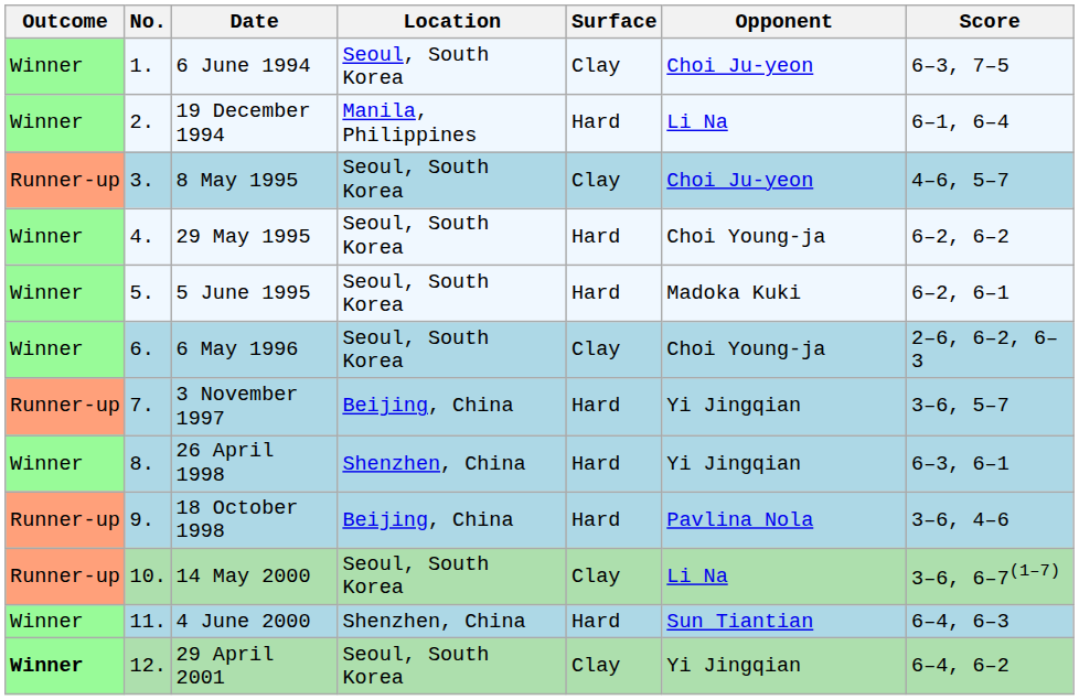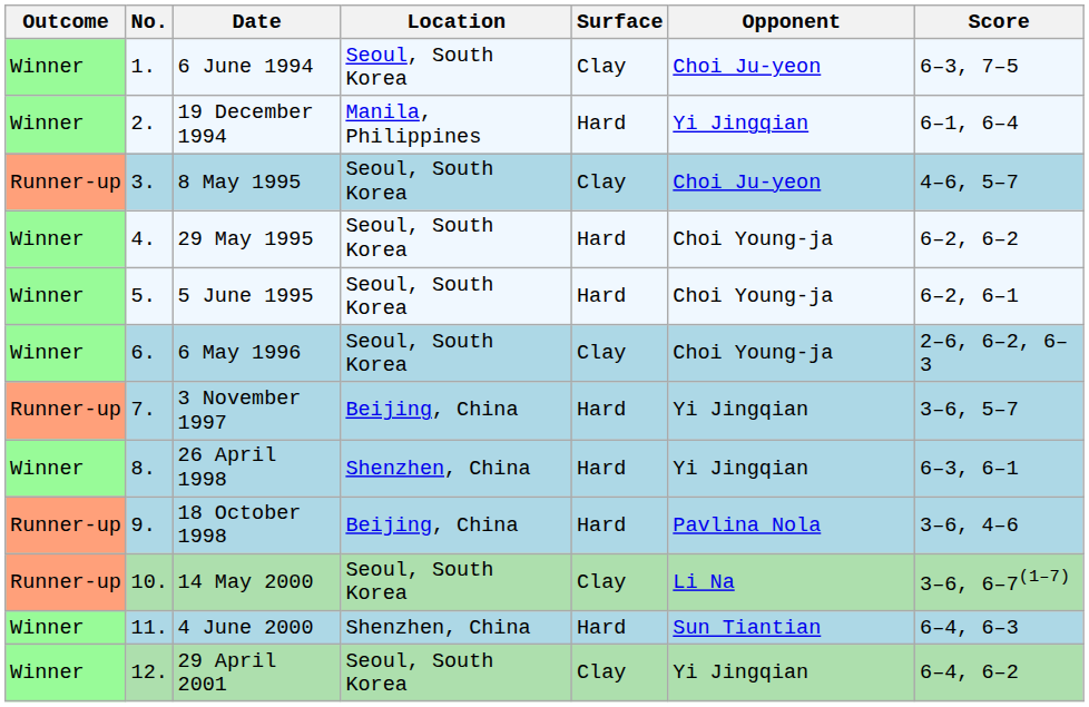 <table class="sortable wikitable">
 <tr>
 <th>Outcome</th>
 <th>No.</th>
 <th width=100>Date</th>
 <th width=140>Location</th>
 <th>Surface</th>
 <th width=150>Opponent</th>
 <th width=100>Score</th>
 </tr>
 <tr bgcolor="#f0f8ff">
 <td bgcolor="98FB98">Winner</td>
 <td>1.</td>
 <td>6 June 1994</td>
 <td><a href='#'>Seoul</a>, South Korea</td>
 <td>Clay</td>
 <td> <a href='#'>Choi Ju-yeon</a></td>
 <td>6–3, 7–5</td>
 </tr>
 <tr bgcolor="#f0f8ff">
 <td bgcolor="98FB98">Winner</td>
 <td>2.</td>
 <td>19 December 1994</td>
 <td><a href='#'>Manila</a>, Philippines</td>
 <td>Hard</td>
-<td> <a href='#'>Li Na</a></td>
+<td> <a href='#'>Yi Jingqian</a></td>
 <td>6–1, 6–4</td>
 </tr>
 <tr bgcolor="lightblue">
 <td bgcolor="FFA07A">Runner-up</td>
 <td>3.</td>
 <td>8 May 1995</td>
 <td>Seoul, South Korea</td>
 <td>Clay</td>
 <td> <a href='#'>Choi Ju-yeon</a></td>
 <td>4–6, 5–7</td>
 </tr>
 <tr bgcolor="#f0f8ff">
 <td bgcolor="98FB98">Winner</td>
 <td>4.</td>
 <td>29 May 1995</td>
 <td>Seoul, South Korea</td>
 <td>Hard</td>
 <td> Choi Young-ja</td>
 <td>6–2, 6–2</td>
 </tr>
 <tr bgcolor="#f0f8ff">
 <td bgcolor="98FB98">Winner</td>
 <td>5.</td>
 <td>5 June 1995</td>
 <td>Seoul, South Korea</td>
 <td>Hard</td>
-<td> Madoka Kuki</td>
+<td> Choi Young-ja</td>
 <td>6–2, 6–1</td>
 </tr>
 <tr bgcolor="lightblue">
 <td bgcolor="98FB98">Winner</td>
 <td>6.</td>
 <td>6 May 1996</td>
 <td>Seoul, South Korea</td>
 <td>Clay</td>
 <td> Choi Young-ja</td>
 <td>2–6, 6–2, 6–3</td>
 </tr>
 <tr bgcolor="lightblue">
 <td bgcolor="FFA07A">Runner-up</td>
 <td>7.</td>
 <td>3 November 1997</td>
 <td><a href='#'>Beijing</a>, China</td>
 <td>Hard</td>
 <td> Yi Jingqian</td>
 <td>3–6, 5–7</td>
 </tr>
 <tr bgcolor="lightblue">
 <td bgcolor="98FB98">Winner</td>
 <td>8.</td>
 <td>26 April 1998</td>
 <td><a href='#'>Shenzhen</a>, China</td>
 <td>Hard</td>
 <td> Yi Jingqian</td>
 <td>6–3, 6–1</td>
 </tr>
 <tr bgcolor="lightblue">
 <td bgcolor="FFA07A">Runner-up</td>
 <td>9.</td>
 <td>18 October 1998</td>
 <td><a href='#'>Beijing</a>, China</td>
 <td>Hard</td>
 <td> <a href='#'>Pavlina Nola</a></td>
 <td>3–6, 4–6</td>
 </tr>
 <tr bgcolor="#ADDFAD">
 <td bgcolor="FFA07A">Runner-up</td>
 <td>10.</td>
 <td>14 May 2000</td>
 <td>Seoul, South Korea</td>
 <td>Clay</td>
 <td> <a href='#'>Li Na</a></td>
 <td>3–6, 6–7<sup>(1–7)</sup></td>
 </tr>
 <tr bgcolor="lightblue">
 <td bgcolor="98FB98">Winner</td>
 <td>11.</td>
 <td>4 June 2000</td>
 <td>Shenzhen, China</td>
 <td>Hard</td>
 <td> <a href='#'>Sun Tiantian</a></td>
 <td>6–4, 6–3</td>
 </tr>
 <tr bgcolor="#ADDFAD">
-<td bgcolor="98FB98"><strong>Winner</strong></td>
+<td bgcolor="98FB98">Winner</td>
 <td>12.</td>
 <td>29 April 2001</td>
 <td>Seoul, South Korea</td>
 <td>Clay</td>
 <td> Yi Jingqian</td>
 <td>6–4, 6–2</td>
 </tr>
 </table>
